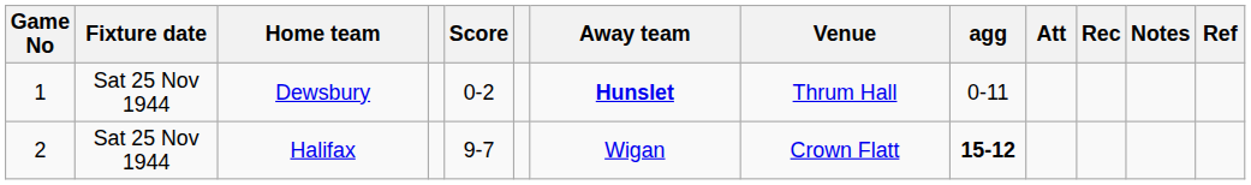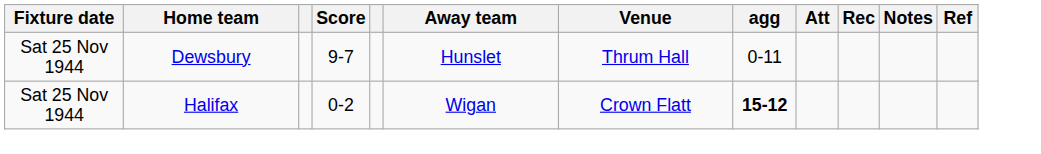 <table class="wikitable" style="text-align:center;">
 <tr>
-<th width=20 abbr="No">Game No</th>
 <th width=100 abbr="Date">Fixture date</th>
 <th width=150 abbr="Home team">Home team</th>
 <th width=5 abbr="space"></th>
 <th width=20 abbr="Score">Score</th>
 <th width=5 abbr="space"></th>
 <th width=150 abbr="Away team">Away team</th>
 <th width=150 abbr="Venue">Venue</th>
 <th width=50 abbr="agg">agg</th>
 <th width=30 abbr="Att">Att</th>
 <th width=30 abbr="Rec">Rec</th>
 <th width=20 abbr="Notes">Notes</th>
 <th width=30 abbr="Ref">Ref</th>
 </tr>
 <tr>
-<td>1</td>
 <td>Sat 25 Nov 1944</td>
 <td><a href='#'>Dewsbury</a></td>
 <td></td>
-<td>0-2</td>
+<td>9-7</td>
 <td></td>
-<td><strong><a href='#'>Hunslet</a></strong></td>
+<td><a href='#'>Hunslet</a></td>
 <td><a href='#'>Thrum Hall</a></td>
 <td>0-11</td>
 <td></td>
 <td></td>
 <td></td>
 <td></td>
 </tr>
 <tr>
-<td>2</td>
 <td>Sat 25 Nov 1944</td>
 <td><a href='#'>Halifax</a></td>
 <td></td>
-<td>9-7</td>
+<td>0-2</td>
 <td></td>
 <td><a href='#'>Wigan</a></td>
 <td><a href='#'>Crown Flatt</a></td>
 <td><strong>15-12</strong></td>
 <td></td>
 <td></td>
 <td></td>
 <td></td>
 </tr>
 </table>
